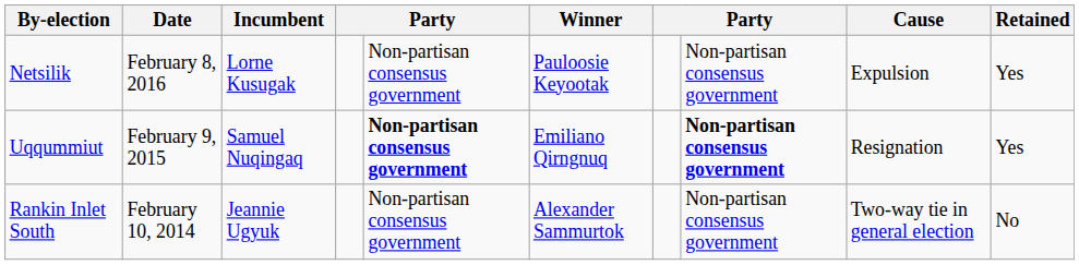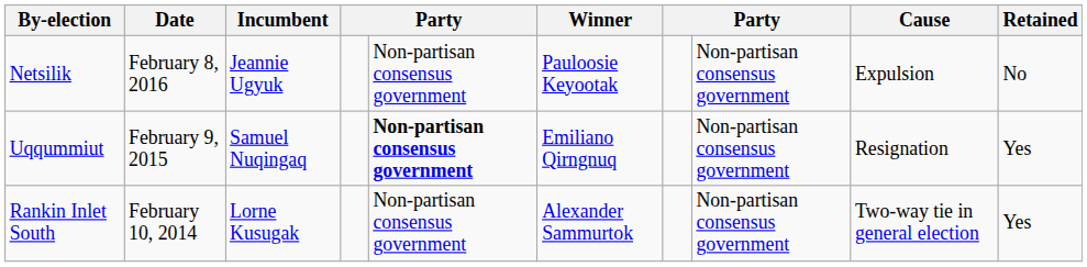 <table class=wikitable style="width:100%">
 <tr>
 <th>By-election</th>
 <th>Date</th>
 <th>Incumbent</th>
 <th colspan=2>Party</th>
 <th>Winner</th>
 <th colspan=2>Party</th>
 <th>Cause</th>
 <th>Retained</th>
 </tr>
 <tr>
 <td><a href='#'>Netsilik</a></td>
 <td>February 8, 2016</td>
-<td><a href='#'>Lorne Kusugak</a></td>
+<td><a href='#'>Jeannie Ugyuk</a></td>
 <td>    </td>
 <td>Non-partisan <a href='#'>consensus government</a></td>
 <td><a href='#'>Pauloosie Keyootak</a></td>
 <td>    </td>
 <td>Non-partisan <a href='#'>consensus government</a></td>
 <td>Expulsion</td>
-<td>Yes</td>
+<td>No</td>
 </tr>
 <tr>
 <td><a href='#'>Uqqummiut</a></td>
 <td>February 9, 2015</td>
 <td><a href='#'>Samuel Nuqingaq</a></td>
 <td>    </td>
 <td><strong>Non-partisan <a href='#'>consensus government</a></strong></td>
 <td><a href='#'>Emiliano Qirngnuq</a></td>
 <td>    </td>
-<td><strong>Non-partisan <a href='#'>consensus government</a></strong></td>
+<td>Non-partisan <a href='#'>consensus government</a></td>
 <td>Resignation</td>
 <td>Yes</td>
 </tr>
 <tr>
 <td><a href='#'>Rankin Inlet South</a></td>
 <td>February 10, 2014</td>
-<td><a href='#'>Jeannie Ugyuk</a></td>
+<td><a href='#'>Lorne Kusugak</a></td>
 <td>    </td>
 <td>Non-partisan <a href='#'>consensus government</a></td>
 <td><a href='#'>Alexander Sammurtok</a></td>
 <td>    </td>
 <td>Non-partisan <a href='#'>consensus government</a></td>
 <td>Two-way tie in <a href='#'>general election</a></td>
-<td>No</td>
+<td>Yes</td>
 </tr>
 </table>
